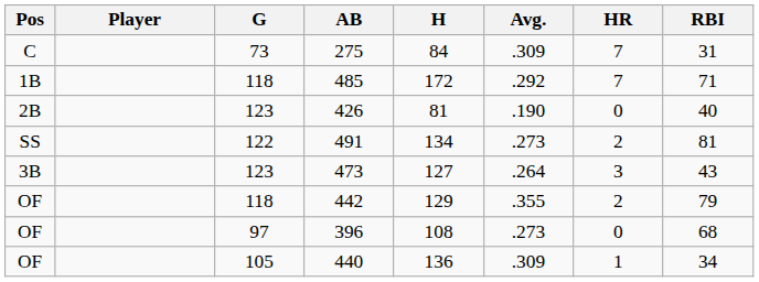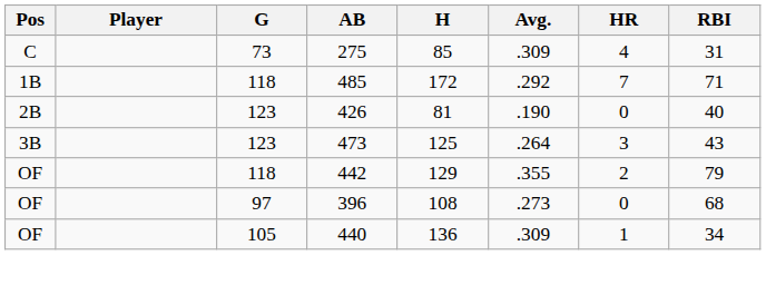 <table class="wikitable sortable">
 <tr>
 <th bgcolor="#DDDDFF" width="5%">Pos</th>
 <th bgcolor="#DDDDFF" width="16%">Player</th>
 <th bgcolor="#DDDDFF" width="9%">G</th>
 <th bgcolor="#DDDDFF" width="9%">AB</th>
 <th bgcolor="#DDDDFF" width="9%">H</th>
 <th bgcolor="#DDDDFF" width="9%">Avg.</th>
 <th bgcolor="#DDDDFF" width="9%">HR</th>
 <th bgcolor="#DDDDFF" width="9%">RBI</th>
 </tr>
 <tr align="center">
 <td>C</td>
 <td></td>
 <td>73</td>
 <td>275</td>
-<td>84</td>
+<td>85</td>
 <td>.309</td>
-<td>7</td>
+<td>4</td>
 <td>31</td>
 </tr>
 <tr align="center">
 <td>1B</td>
 <td></td>
 <td>118</td>
 <td>485</td>
 <td>172</td>
 <td>.292</td>
 <td>7</td>
 <td>71</td>
 </tr>
 <tr align="center">
 <td>2B</td>
 <td></td>
 <td>123</td>
 <td>426</td>
 <td>81</td>
 <td>.190</td>
 <td>0</td>
 <td>40</td>
 </tr>
 <tr align="center">
-<td>SS</td>
-<td></td>
-<td>122</td>
-<td>491</td>
-<td>134</td>
-<td>.273</td>
-<td>2</td>
-<td>81</td>
-</tr>
-<tr align="center">
 <td>3B</td>
 <td></td>
 <td>123</td>
 <td>473</td>
-<td>127</td>
+<td>125</td>
 <td>.264</td>
 <td>3</td>
 <td>43</td>
 </tr>
 <tr align="center">
 <td>OF</td>
 <td></td>
 <td>118</td>
 <td>442</td>
 <td>129</td>
 <td>.355</td>
 <td>2</td>
 <td>79</td>
 </tr>
 <tr align="center">
 <td>OF</td>
 <td></td>
 <td>97</td>
 <td>396</td>
 <td>108</td>
 <td>.273</td>
 <td>0</td>
 <td>68</td>
 </tr>
 <tr align="center">
 <td>OF</td>
 <td></td>
 <td>105</td>
 <td>440</td>
 <td>136</td>
 <td>.309</td>
 <td>1</td>
 <td>34</td>
 </tr>
 </table>
